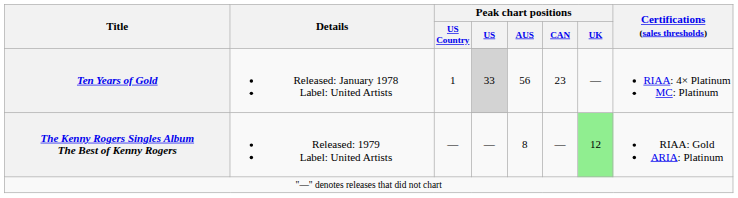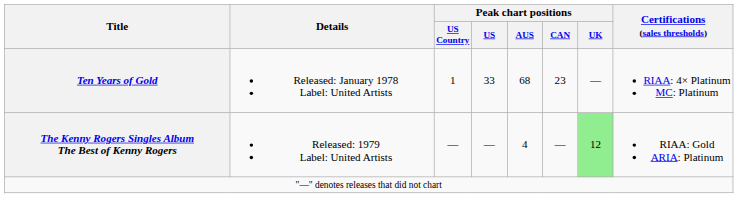 <table class="wikitable plainrowheaders" style="text-align:center;">
 <tr>
 <th rowspan="2" style="width:20em;">Title</th>
 <th rowspan="2" style="width:18em;">Details</th>
 <th colspan="5">Peak chart positions<br></th>
 <th rowspan="2"><a href='#'>Certifications</a><br><small>(<a href='#'>sales thresholds</a>)</small></th>
 </tr>
 <tr style="font-size:smaller;">
 <th width="45"><a href='#'>US Country</a><br></th>
 <th width="45"><a href='#'>US</a><br></th>
 <th width="45"><a href='#'>AUS</a><br></th>
 <th width="45"><a href='#'>CAN</a></th>
 <th width="45"><a href='#'>UK</a><br></th>
 </tr>
 <tr>
 <th scope="row"><em><a href='#'>Ten Years of Gold</a></em></th>
 <td><br><ul><li>Released: January 1978</li><li>Label: United Artists</li></ul></td>
 <td>1</td>
-<td style="background: lightgrey;">33</td>
-<td>56</td>
+<td>33</td>
+<td>68</td>
 <td>23</td>
 <td>—</td>
 <td><br><ul><li><a href='#'>RIAA</a>: 4× Platinum</li><li><a href='#'>MC</a>: Platinum</li></ul></td>
 </tr>
 <tr>
 <th scope="row"><em><a href='#'>The Kenny Rogers Singles Album</a></em><br> <em>The Best of Kenny Rogers</em></th>
 <td><br><ul><li>Released: 1979</li><li>Label: United Artists</li></ul></td>
 <td>—</td>
 <td>—</td>
-<td>8</td>
+<td>4</td>
 <td>—</td>
 <td style="background: lightgreen;">12</td>
 <td><br><ul><li>RIAA: Gold</li><li><a href='#'>ARIA</a>: Platinum</li></ul></td>
 </tr>
 <tr>
 <td colspan="8" style="font-size:85%">"—" denotes releases that did not chart</td>
 </tr>
 </table>
